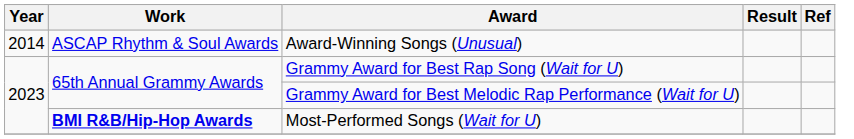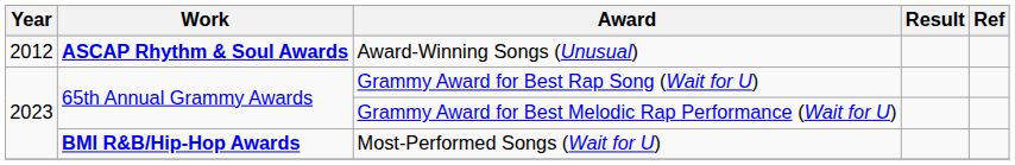 <table class="wikitable">
 <tr style="background:#ccc; text-align:center;">
 <th scope="col">Year</th>
 <th scope="col">Work</th>
 <th scope="col">Award</th>
 <th scope="col">Result</th>
 <th>Ref</th>
 </tr>
 <tr>
-<td>2014</td>
-<td><a href='#'>ASCAP Rhythm & Soul Awards</a></td>
+<td>2012</td>
+<td><strong><a href='#'>ASCAP Rhythm & Soul Awards</a></strong></td>
 <td>Award-Winning Songs (<em><a href='#'>Unusual</a></em>)</td>
 <td></td>
 <td></td>
 </tr>
 <tr>
 <td rowspan="3">2023</td>
 <td rowspan="2"><a href='#'>65th Annual Grammy Awards</a></td>
 <td><a href='#'>Grammy Award for Best Rap Song</a> (<em><a href='#'>Wait for U</a></em>)</td>
 <td></td>
 <td></td>
 </tr>
 <tr>
 <td><a href='#'>Grammy Award for Best Melodic Rap Performance</a> (<em><a href='#'>Wait for U</a></em>) </td>
 <td></td>
 <td></td>
 </tr>
 <tr>
 <td><strong><a href='#'>BMI R&B/Hip-Hop Awards</a></strong></td>
 <td>Most-Performed Songs (<em><a href='#'>Wait for U</a></em>)</td>
 <td></td>
 <td></td>
 </tr>
 <tr>
 </tr>
 </table>
